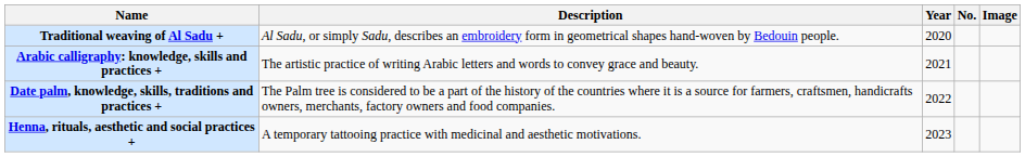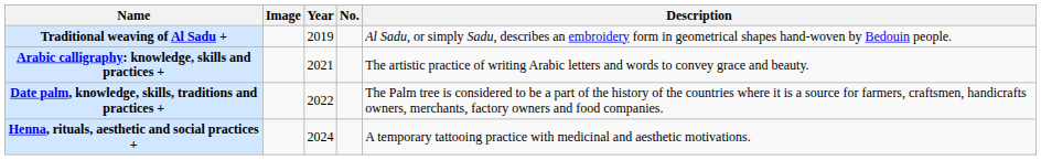 <table class="wikitable sortable plainrowheaders">
 <tr>
 <th style="width:25%">Name</th>
-<th class="unsortable">Description</th>
+<th class="unsortable">Image</th>
 <th>Year</th>
 <th>No.</th>
-<th class="unsortable">Image</th>
+<th class="unsortable">Description</th>
 </tr>
 <tr>
 <th scope="row" style="background:#D0E7FF;">Traditional weaving of <a href='#'>Al Sadu</a> +</th>
+<td></td>
+<td>2019</td>
+<td></td>
 <td><em>Al Sadu</em>, or simply <em>Sadu</em>, describes an <a href='#'>embroidery</a> form in geometrical shapes hand-woven by <a href='#'>Bedouin</a> people.</td>
-<td>2020</td>
-<td></td>
-<td></td>
 </tr>
 <tr>
 <th scope="row" style="background:#D0E7FF;"><a href='#'>Arabic calligraphy</a>: knowledge, skills and practices +</th>
-<td>The artistic practice of writing Arabic letters and words to convey grace and beauty.</td>
+<td></td>
 <td>2021</td>
 <td></td>
-<td></td>
+<td>The artistic practice of writing Arabic letters and words to convey grace and beauty.</td>
 </tr>
 <tr>
 <th scope="row" style="background:#D0E7FF;"><a href='#'>Date palm</a>, knowledge, skills, traditions and practices +</th>
-<td>The Palm tree is considered to be a part of the history of the countries where it is a source for farmers, craftsmen, handicrafts owners, merchants, factory owners and food companies.</td>
+<td></td>
 <td>2022</td>
 <td></td>
-<td></td>
+<td>The Palm tree is considered to be a part of the history of the countries where it is a source for farmers, craftsmen, handicrafts owners, merchants, factory owners and food companies.</td>
 </tr>
 <tr>
 <th scope="row" style="background:#D0E7FF;"><a href='#'>Henna</a>, rituals, aesthetic and social practices +</th>
+<td></td>
+<td>2024</td>
+<td></td>
 <td>A temporary tattooing practice with medicinal and aesthetic motivations.</td>
-<td>2023</td>
-<td></td>
-<td></td>
 </tr>
 </table>
